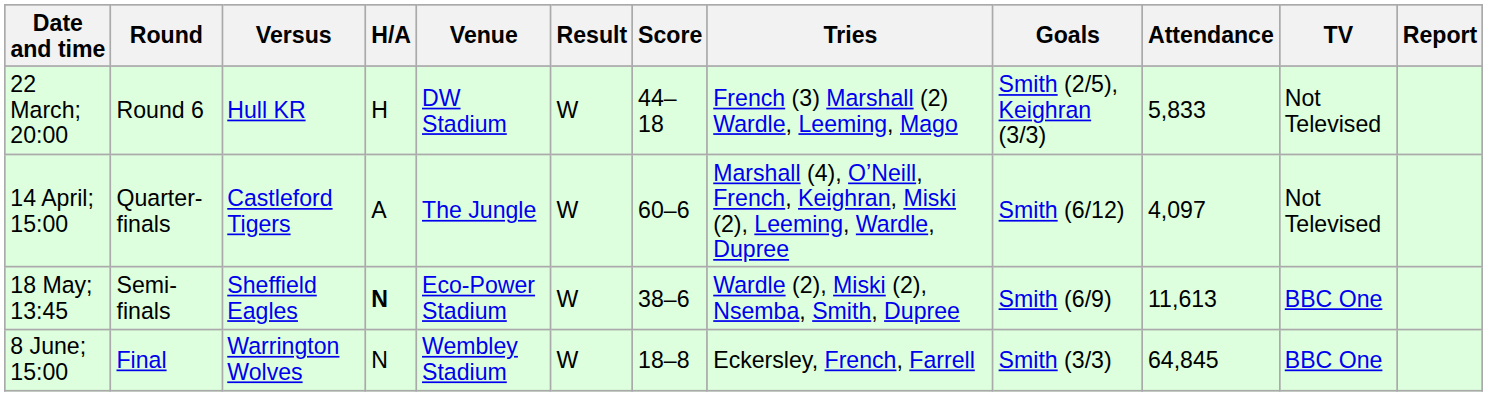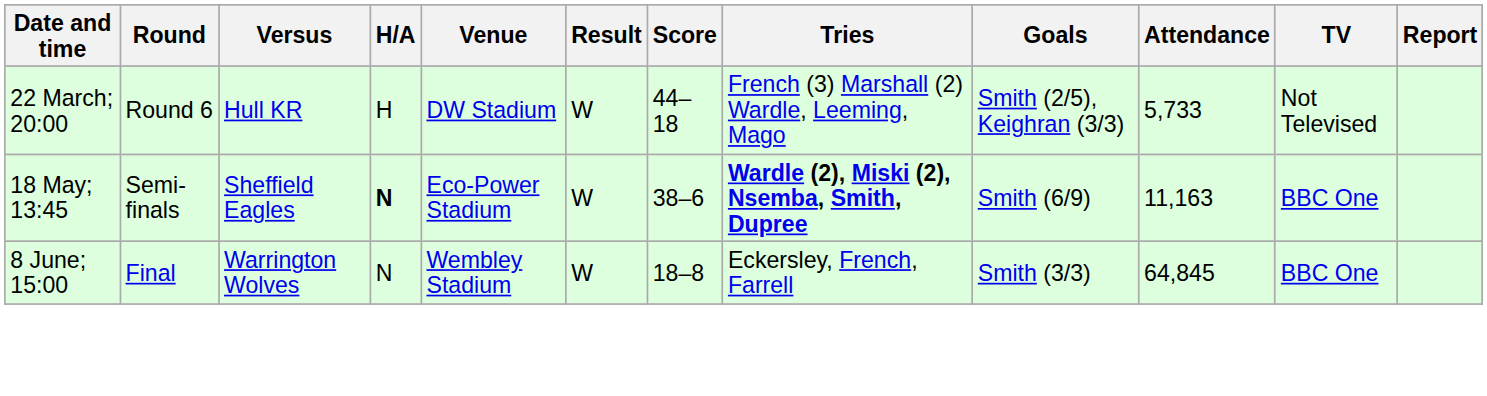 <table class="wikitable" style="font-size:85%;">
 <tr>
 <th>Date and time</th>
 <th>Round</th>
 <th>Versus</th>
 <th>H/A</th>
 <th>Venue</th>
 <th>Result</th>
 <th>Score</th>
 <th>Tries</th>
 <th>Goals</th>
 <th>Attendance</th>
 <th>TV</th>
 <th>Report</th>
 </tr>
 <tr style="background:#ddffdd;">
 <td>22 March; 20:00</td>
 <td>Round 6</td>
 <td> <a href='#'>Hull KR</a></td>
 <td>H</td>
 <td><a href='#'>DW Stadium</a></td>
 <td>W</td>
 <td>44–18</td>
 <td><a href='#'>French</a> (3)  <a href='#'>Marshall</a> (2) <a href='#'>Wardle</a>, <a href='#'>Leeming</a>, <a href='#'>Mago</a></td>
 <td><a href='#'>Smith</a> (2/5), <a href='#'>Keighran</a>  (3/3)</td>
-<td>5,833</td>
-<td>Not Televised</td>
-<td></td>
-</tr>
-<tr style="background:#ddffdd;">
-<td>14 April; 15:00</td>
-<td>Quarter-finals</td>
-<td> <a href='#'>Castleford Tigers</a></td>
-<td>A</td>
-<td><a href='#'>The Jungle</a></td>
-<td>W</td>
-<td>60–6</td>
-<td><a href='#'>Marshall</a> (4), <a href='#'>O’Neill</a>, <a href='#'>French</a>, <a href='#'>Keighran</a>, <a href='#'>Miski</a> (2), <a href='#'>Leeming</a>, <a href='#'>Wardle</a>, <a href='#'>Dupree</a></td>
-<td><a href='#'>Smith</a> (6/12)</td>
-<td>4,097</td>
+<td>5,733</td>
 <td>Not Televised</td>
 <td></td>
 </tr>
 <tr style="background:#ddffdd;">
 <td>18 May; 13:45</td>
 <td>Semi-finals</td>
 <td> <a href='#'>Sheffield Eagles</a></td>
 <td><strong>N</strong></td>
 <td><a href='#'>Eco-Power Stadium</a></td>
 <td>W</td>
 <td>38–6</td>
-<td><a href='#'>Wardle</a> (2), <a href='#'>Miski</a> (2), <a href='#'>Nsemba</a>, <a href='#'>Smith</a>, <a href='#'>Dupree</a></td>
+<td><strong><a href='#'>Wardle</a> (2), <a href='#'>Miski</a> (2), <a href='#'>Nsemba</a>, <a href='#'>Smith</a>, <a href='#'>Dupree</a></strong></td>
 <td><a href='#'>Smith</a> (6/9)</td>
-<td>11,613</td>
+<td>11,163</td>
 <td><a href='#'>BBC One</a></td>
 <td></td>
 </tr>
 <tr style="background:#ddffdd;">
 <td>8 June; 15:00</td>
 <td><a href='#'>Final</a></td>
 <td> <a href='#'>Warrington Wolves</a></td>
 <td>N</td>
 <td><a href='#'>Wembley Stadium</a></td>
 <td>W</td>
 <td>18–8</td>
 <td>Eckersley, <a href='#'>French</a>, <a href='#'>Farrell</a></td>
 <td><a href='#'>Smith</a> (3/3)</td>
 <td>64,845</td>
 <td><a href='#'>BBC One</a></td>
 <td></td>
 </tr>
 </table>
